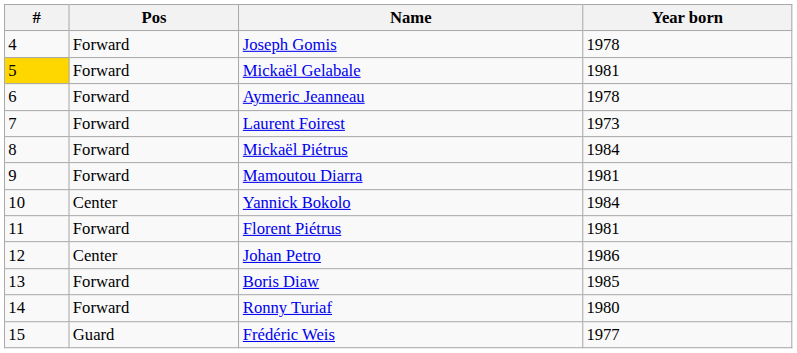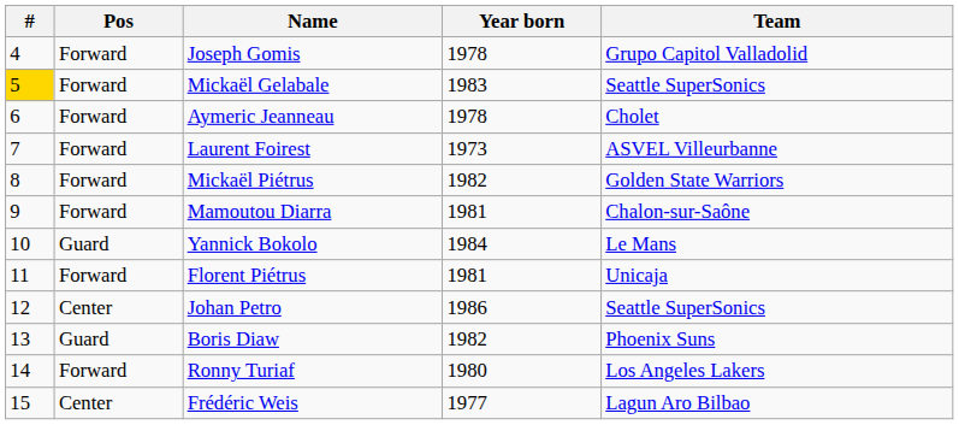 <table class="wikitable" width=60%>
 <tr>
 <th>#</th>
 <th>Pos</th>
 <th>Name</th>
 <th>Year born</th>
+<th>Team</th>
 </tr>
 <tr>
 <td>4</td>
 <td>Forward</td>
 <td><a href='#'>Joseph Gomis</a></td>
 <td>1978</td>
+<td> <a href='#'>Grupo Capitol Valladolid</a></td>
 </tr>
 <tr>
 <td style="background: gold;">5</td>
 <td>Forward</td>
 <td><a href='#'>Mickaël Gelabale</a></td>
-<td>1981</td>
+<td>1983</td>
+<td> <a href='#'>Seattle SuperSonics</a></td>
 </tr>
 <tr>
 <td>6</td>
 <td>Forward</td>
 <td><a href='#'>Aymeric Jeanneau</a></td>
 <td>1978</td>
+<td> <a href='#'>Cholet</a></td>
 </tr>
 <tr>
 <td>7</td>
 <td>Forward</td>
 <td><a href='#'>Laurent Foirest</a></td>
 <td>1973</td>
+<td> <a href='#'>ASVEL Villeurbanne</a></td>
 </tr>
 <tr>
 <td>8</td>
 <td>Forward</td>
 <td><a href='#'>Mickaël Piétrus</a></td>
-<td>1984</td>
+<td>1982</td>
+<td> <a href='#'>Golden State Warriors</a></td>
 </tr>
 <tr>
 <td>9</td>
 <td>Forward</td>
 <td><a href='#'>Mamoutou Diarra</a></td>
 <td>1981</td>
+<td> <a href='#'>Chalon-sur-Saône</a></td>
 </tr>
 <tr>
 <td>10</td>
-<td>Center</td>
+<td>Guard</td>
 <td><a href='#'>Yannick Bokolo</a></td>
 <td>1984</td>
+<td> <a href='#'>Le Mans</a></td>
 </tr>
 <tr>
 <td>11</td>
 <td>Forward</td>
 <td><a href='#'>Florent Piétrus</a></td>
 <td>1981</td>
+<td> <a href='#'>Unicaja</a></td>
 </tr>
 <tr>
 <td>12</td>
 <td>Center</td>
 <td><a href='#'>Johan Petro</a></td>
 <td>1986</td>
+<td> <a href='#'>Seattle SuperSonics</a></td>
 </tr>
 <tr>
 <td>13</td>
-<td>Forward</td>
+<td>Guard</td>
 <td><a href='#'>Boris Diaw</a></td>
-<td>1985</td>
+<td>1982</td>
+<td> <a href='#'>Phoenix Suns</a></td>
 </tr>
 <tr>
 <td>14</td>
 <td>Forward</td>
 <td><a href='#'>Ronny Turiaf</a></td>
 <td>1980</td>
+<td> <a href='#'>Los Angeles Lakers</a></td>
 </tr>
 <tr>
 <td>15</td>
-<td>Guard</td>
+<td>Center</td>
 <td><a href='#'>Frédéric Weis</a></td>
 <td>1977</td>
+<td> <a href='#'>Lagun Aro Bilbao</a></td>
 </tr>
 </table>
